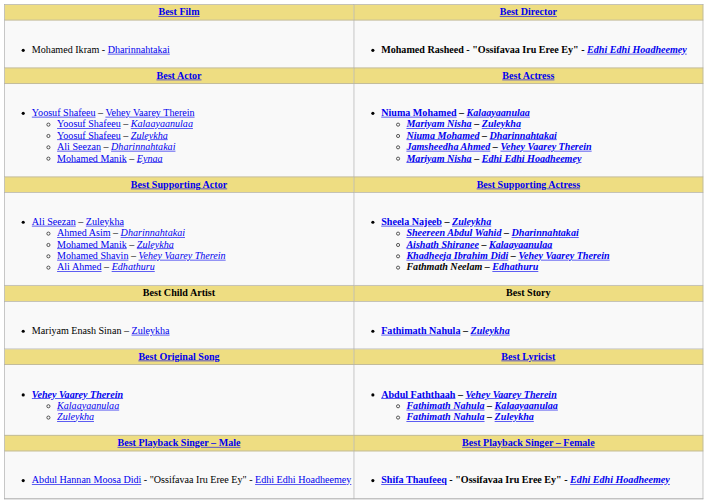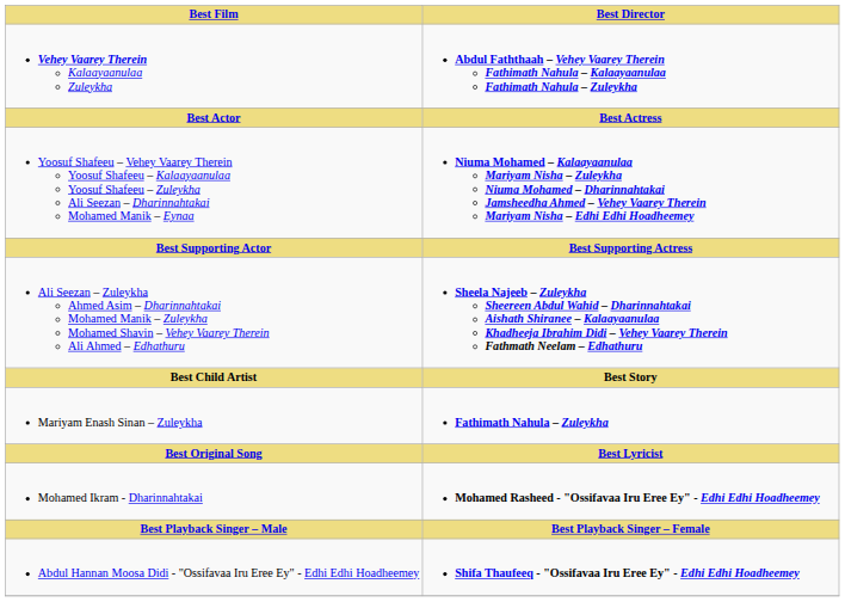 <table class="wikitable">
 <tr>
 <th style="background:#EEDD82; width:50%;"><a href='#'>Best Film</a></th>
 <th style="background:#EEDD82; width:50%;"><a href='#'>Best Director</a></th>
 </tr>
 <tr>
-<td><br><ul><li></strong>Mohamed Ikram - </em><a href='#'>Dharinnahtakai</a></em></strong></li></ul></td>
-<td><br><ul><li><strong>Mohamed Rasheed - "Ossifavaa Iru Eree Ey" - <em><a href='#'>Edhi Edhi Hoadheemey</a><strong><em></li></ul></td>
+<td valign="top"><br><ul><li><strong><em><a href='#'>Vehey Vaarey Therein</a></em></strong><ul><li><em><a href='#'>Kalaayaanulaa</a></em></li><li><em><a href='#'>Zuleykha</a></em></li></ul></li></ul></td>
+<td valign="top"><br><ul><li><strong> <a href='#'>Abdul Faththaah</a> – <em><a href='#'>Vehey Vaarey Therein</a><strong><em><ul><li><a href='#'>Fathimath Nahula</a> – </em><a href='#'>Kalaayaanulaa</a><em></li><li><a href='#'>Fathimath Nahula</a> – </em><a href='#'>Zuleykha</a><em></li></ul></li></ul></td>
 </tr>
 <tr>
 <th style="background:#EEDD82;"><a href='#'>Best Actor</a></th>
 <th style="background:#EEDD82;"><a href='#'>Best Actress</a></th>
 </tr>
 <tr>
 <td><br><ul><li></strong><a href='#'>Yoosuf Shafeeu</a> – </em><a href='#'>Vehey Vaarey Therein</a></em></strong><ul><li><a href='#'>Yoosuf Shafeeu</a> – <em><a href='#'>Kalaayaanulaa</a></em></li><li><a href='#'>Yoosuf Shafeeu</a> – <em><a href='#'>Zuleykha</a></em></li><li><a href='#'>Ali Seezan</a> – <em><a href='#'>Dharinnahtakai</a></em></li><li><a href='#'>Mohamed Manik</a> – <em><a href='#'>Eynaa</a></em></li></ul></li></ul></td>
 <td><br><ul><li><strong><a href='#'>Niuma Mohamed</a> – <em><a href='#'>Kalaayaanulaa</a><strong><em><ul><li><a href='#'>Mariyam Nisha</a> – </em><a href='#'>Zuleykha</a><em></li><li><a href='#'>Niuma Mohamed</a> – </em><a href='#'>Dharinnahtakai</a><em></li><li><a href='#'>Jamsheedha Ahmed</a> – </em><a href='#'>Vehey Vaarey Therein</a><em></li><li><a href='#'>Mariyam Nisha</a> – </em><a href='#'>Edhi Edhi Hoadheemey</a><em></li></ul></li></ul></td>
 </tr>
 <tr>
 <th style="background:#EEDD82;"><a href='#'>Best Supporting Actor</a></th>
 <th style="background:#EEDD82;"><a href='#'>Best Supporting Actress</a></th>
 </tr>
 <tr>
 <td><br><ul><li></strong><a href='#'>Ali Seezan</a> – </em><a href='#'>Zuleykha</a></em></strong><ul><li><a href='#'>Ahmed Asim</a> – <em><a href='#'>Dharinnahtakai</a></em></li><li><a href='#'>Mohamed Manik</a> – <em><a href='#'>Zuleykha</a></em></li><li><a href='#'>Mohamed Shavin</a> – <em><a href='#'>Vehey Vaarey Therein</a></em></li><li><a href='#'>Ali Ahmed</a> – <em><a href='#'>Edhathuru</a></em></li></ul></li></ul></td>
 <td><br><ul><li><strong><a href='#'>Sheela Najeeb</a> – <em><a href='#'>Zuleykha</a><strong><em><ul><li><a href='#'>Sheereen Abdul Wahid</a> – </em><a href='#'>Dharinnahtakai</a><em></li><li><a href='#'>Aishath Shiranee</a> – </em><a href='#'>Kalaayaanulaa</a><em></li><li><a href='#'>Khadheeja Ibrahim Didi</a> – </em><a href='#'>Vehey Vaarey Therein</a><em></li><li>Fathmath Neelam – </em><a href='#'>Edhathuru</a><em></li></ul></li></ul></td>
 </tr>
 <tr>
 <th style="background:#EEDD82;">Best Child Artist</th>
 <th style="background:#EEDD82;">Best Story</th>
 </tr>
 <tr>
 <td><br><ul><li></strong>Mariyam Enash Sinan – </em><a href='#'>Zuleykha</a></em></strong></li></ul></td>
 <td><br><ul><li><strong><a href='#'>Fathimath Nahula</a> – <em><a href='#'>Zuleykha</a><strong><em></li></ul></td>
 </tr>
 <tr>
 <th style="background:#EEDD82;"><a href='#'>Best Original Song</a></th>
 <th style="background:#EEDD82;"><a href='#'>Best Lyricist</a></th>
 </tr>
 <tr>
-<td valign="top"><br><ul><li><strong><em><a href='#'>Vehey Vaarey Therein</a></em></strong><ul><li><em><a href='#'>Kalaayaanulaa</a></em></li><li><em><a href='#'>Zuleykha</a></em></li></ul></li></ul></td>
-<td valign="top"><br><ul><li><strong> <a href='#'>Abdul Faththaah</a> – <em><a href='#'>Vehey Vaarey Therein</a><strong><em><ul><li><a href='#'>Fathimath Nahula</a> – </em><a href='#'>Kalaayaanulaa</a><em></li><li><a href='#'>Fathimath Nahula</a> – </em><a href='#'>Zuleykha</a><em></li></ul></li></ul></td>
+<td><br><ul><li></strong>Mohamed Ikram - </em><a href='#'>Dharinnahtakai</a></em></strong></li></ul></td>
+<td><br><ul><li><strong>Mohamed Rasheed - "Ossifavaa Iru Eree Ey" - <em><a href='#'>Edhi Edhi Hoadheemey</a><strong><em></li></ul></td>
 </tr>
 <tr>
 <th style="background:#EEDD82;"><a href='#'>Best Playback Singer – Male</a></th>
 <th style="background:#EEDD82;"><a href='#'>Best Playback Singer – Female</a></th>
 </tr>
 <tr>
 <td><br><ul><li></strong><a href='#'>Abdul Hannan Moosa Didi</a> - "Ossifavaa Iru Eree Ey" - </em><a href='#'>Edhi Edhi Hoadheemey</a></em></strong></li></ul></td>
 <td><br><ul><li><strong><a href='#'>Shifa Thaufeeq</a> - "Ossifavaa Iru Eree Ey" - <em><a href='#'>Edhi Edhi Hoadheemey</a><strong><em></li></ul></td>
 </tr>
 <tr>
 </tr>
 </table>
